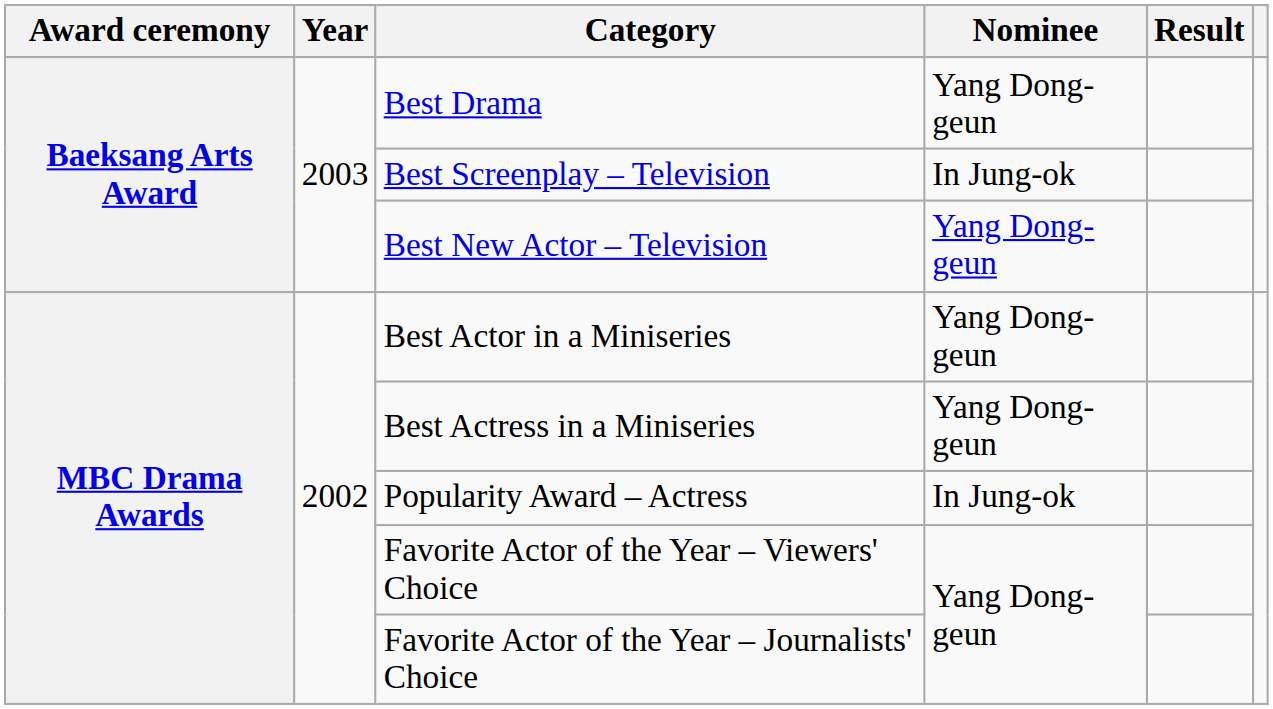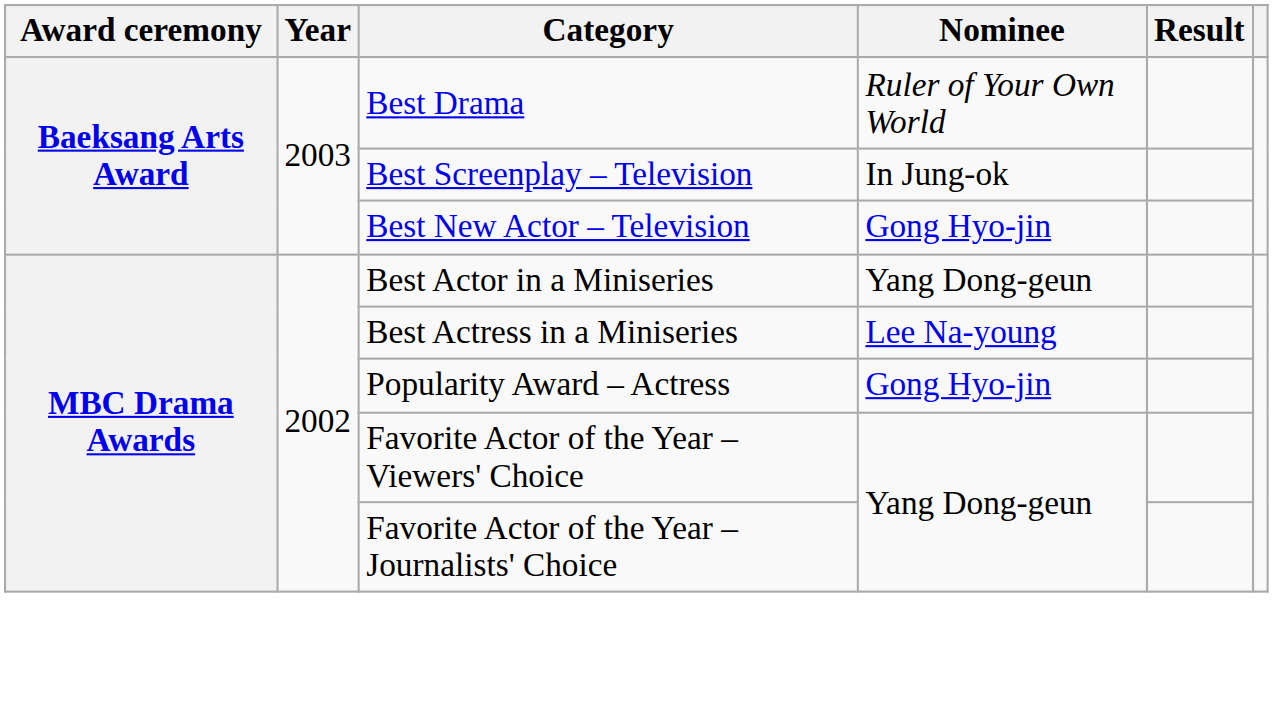 <table class="wikitable sortable plainrowheaders">
 <tr>
 <th scope="col">Award ceremony</th>
 <th scope="col">Year</th>
 <th scope="col">Category</th>
 <th scope="col">Nominee</th>
 <th scope="col">Result</th>
 <th scope="col" class="unsortable"></th>
 </tr>
 <tr>
 <th scope="row" rowspan="3"><a href='#'>Baeksang Arts Award</a></th>
 <td rowspan="3">2003</td>
 <td><a href='#'>Best Drama</a></td>
-<td>Yang Dong-geun</td>
+<td><em>Ruler of Your Own World</em></td>
 <td></td>
 <td rowspan="3"></td>
 </tr>
 <tr>
 <td><a href='#'>Best Screenplay – Television</a></td>
 <td>In Jung-ok</td>
 <td></td>
 </tr>
 <tr>
 <td><a href='#'>Best New Actor – Television</a></td>
-<td><a href='#'>Yang Dong-geun</a></td>
+<td><a href='#'>Gong Hyo-jin</a></td>
 <td></td>
 </tr>
 <tr>
 <th scope="row" rowspan="5"><a href='#'>MBC Drama Awards</a></th>
 <td rowspan="5">2002</td>
 <td>Best Actor in a Miniseries</td>
 <td>Yang Dong-geun</td>
 <td></td>
 <td rowspan="5"></td>
 </tr>
 <tr>
 <td>Best Actress in a Miniseries</td>
-<td>Yang Dong-geun</td>
+<td><a href='#'>Lee Na-young</a></td>
 <td></td>
 </tr>
 <tr>
 <td>Popularity Award – Actress</td>
-<td>In Jung-ok</td>
+<td><a href='#'>Gong Hyo-jin</a></td>
 <td></td>
 </tr>
 <tr>
 <td>Favorite Actor of the Year – Viewers' Choice</td>
 <td rowspan="2">Yang Dong-geun</td>
 <td></td>
 </tr>
 <tr>
 <td>Favorite Actor of the Year – Journalists' Choice</td>
 <td></td>
 </tr>
 </table>
